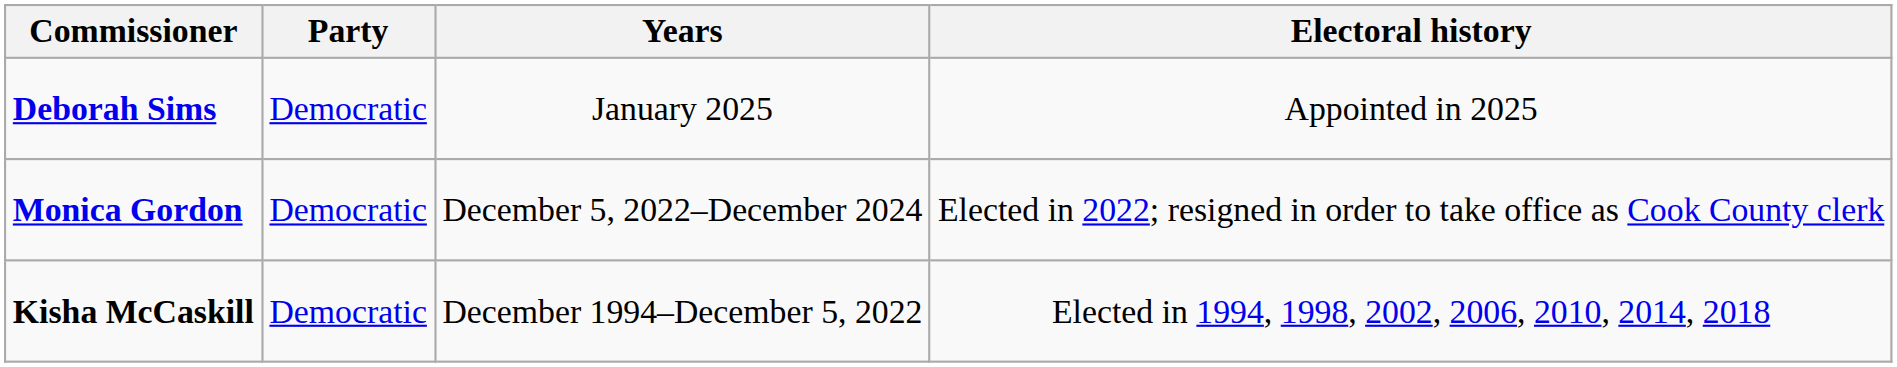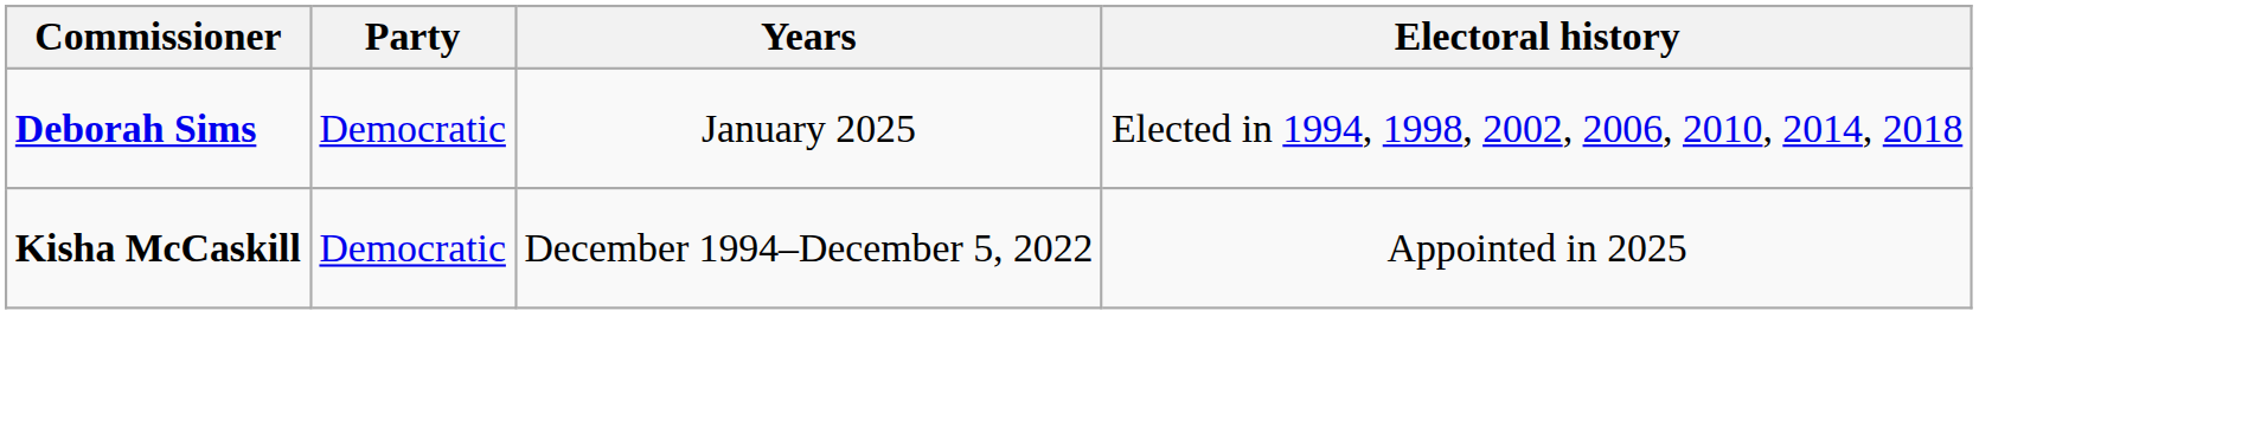 <table class=wikitable style="text-align:center">
 <tr>
 <th>Commissioner</th>
 <th>Party</th>
 <th>Years</th>
 <th>Electoral history</th>
 </tr>
 <tr style="height:3em">
 <td align=left><strong><a href='#'>Deborah Sims</a></strong></td>
 <td><a href='#'>Democratic</a></td>
 <td nowrap>January 2025</td>
-<td>Appointed in 2025</td>
-</tr>
-<tr style="height:3em">
-<td align=left><strong><a href='#'>Monica Gordon</a></strong></td>
-<td><a href='#'>Democratic</a></td>
-<td nowrap>December 5, 2022–December 2024</td>
-<td>Elected in <a href='#'>2022</a>; resigned in order to take office as <a href='#'>Cook County clerk</a></td>
+<td>Elected in <a href='#'>1994</a>, <a href='#'>1998</a>, <a href='#'>2002</a>, <a href='#'>2006</a>, <a href='#'>2010</a>, <a href='#'>2014</a>, <a href='#'>2018</a></td>
 </tr>
 <tr style="height:3em">
 <td align=left><strong>Kisha McCaskill</strong></td>
 <td><a href='#'>Democratic</a></td>
 <td nowrap>December 1994–December 5, 2022</td>
-<td>Elected in <a href='#'>1994</a>, <a href='#'>1998</a>, <a href='#'>2002</a>, <a href='#'>2006</a>, <a href='#'>2010</a>, <a href='#'>2014</a>, <a href='#'>2018</a></td>
+<td>Appointed in 2025</td>
 </tr>
 </table>
